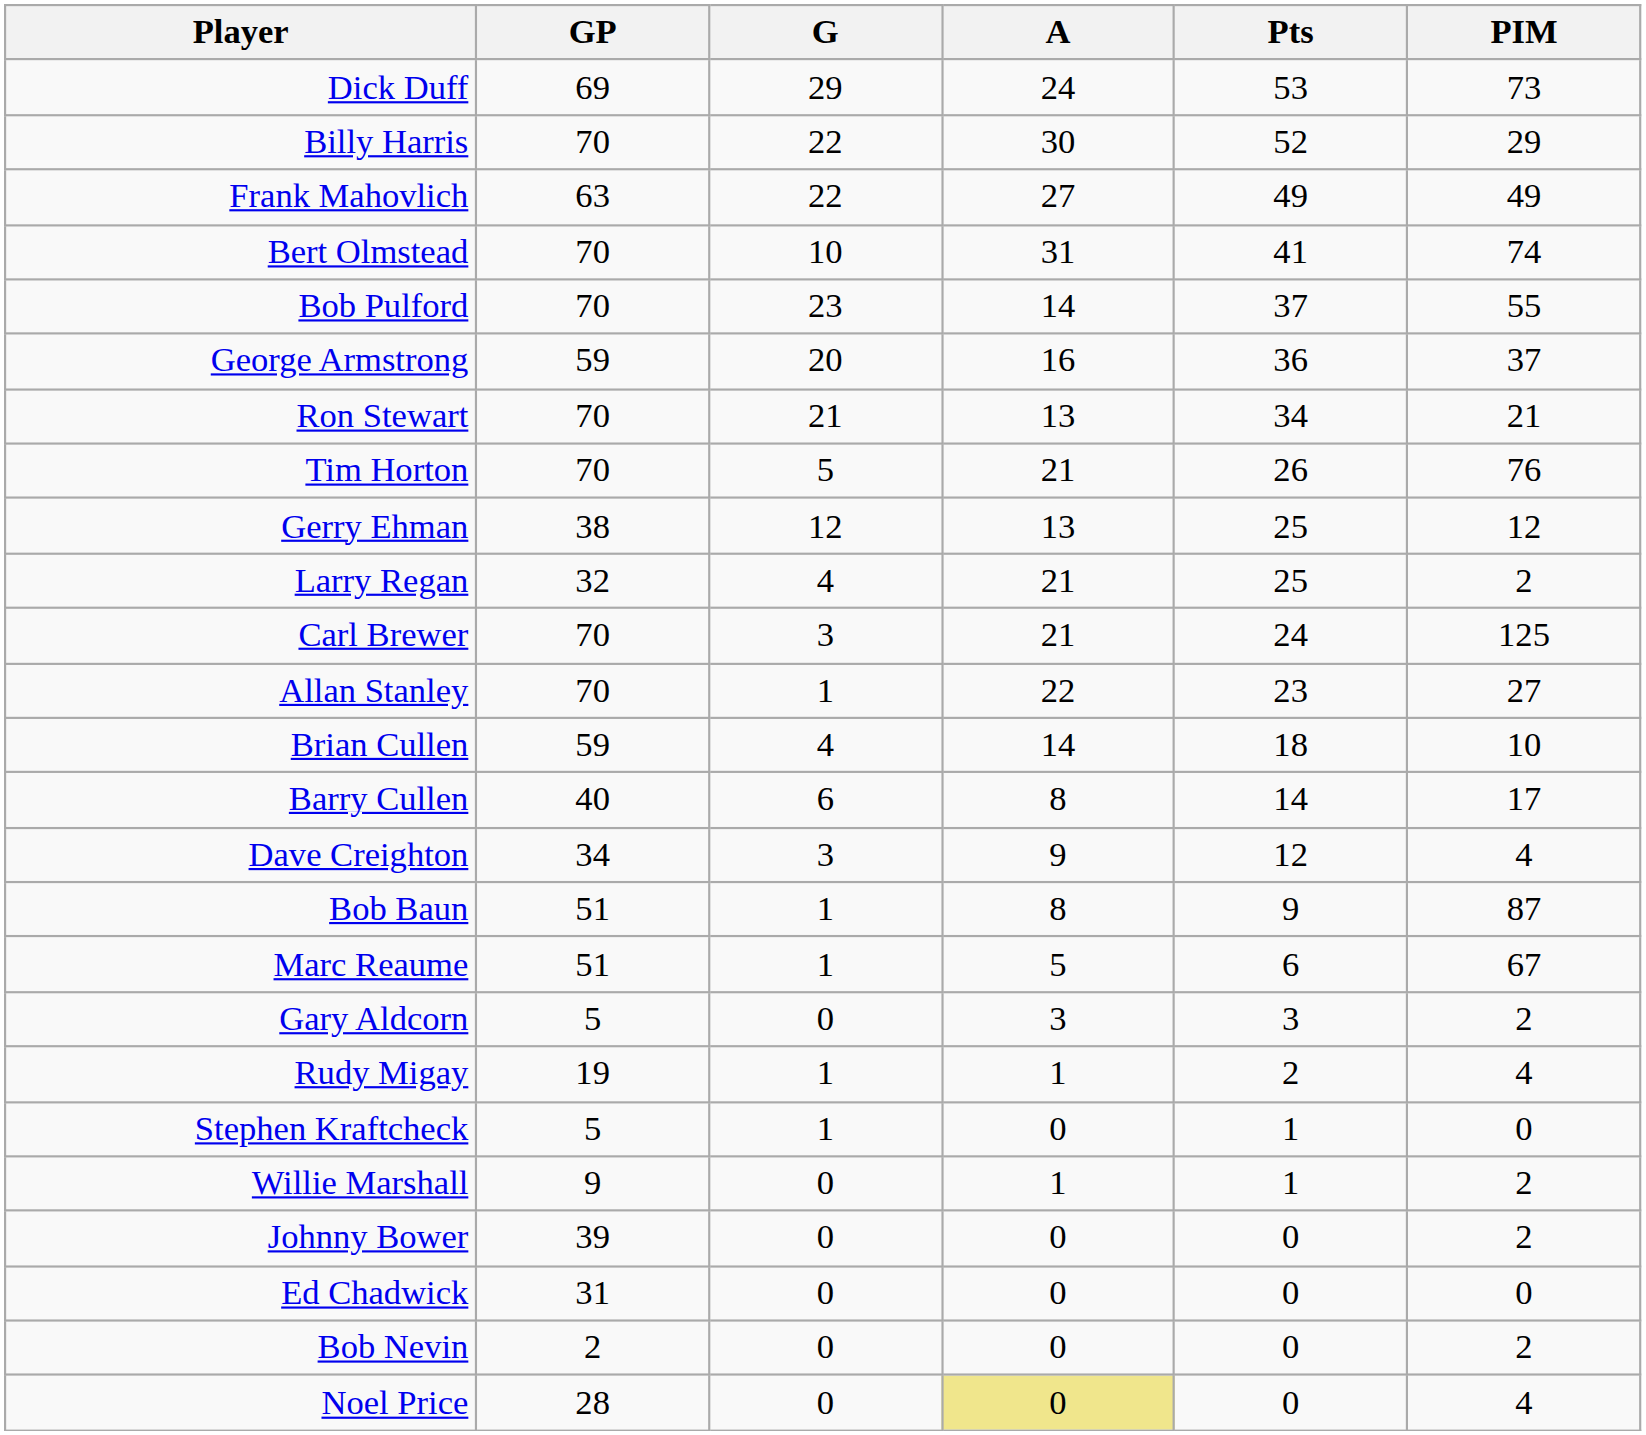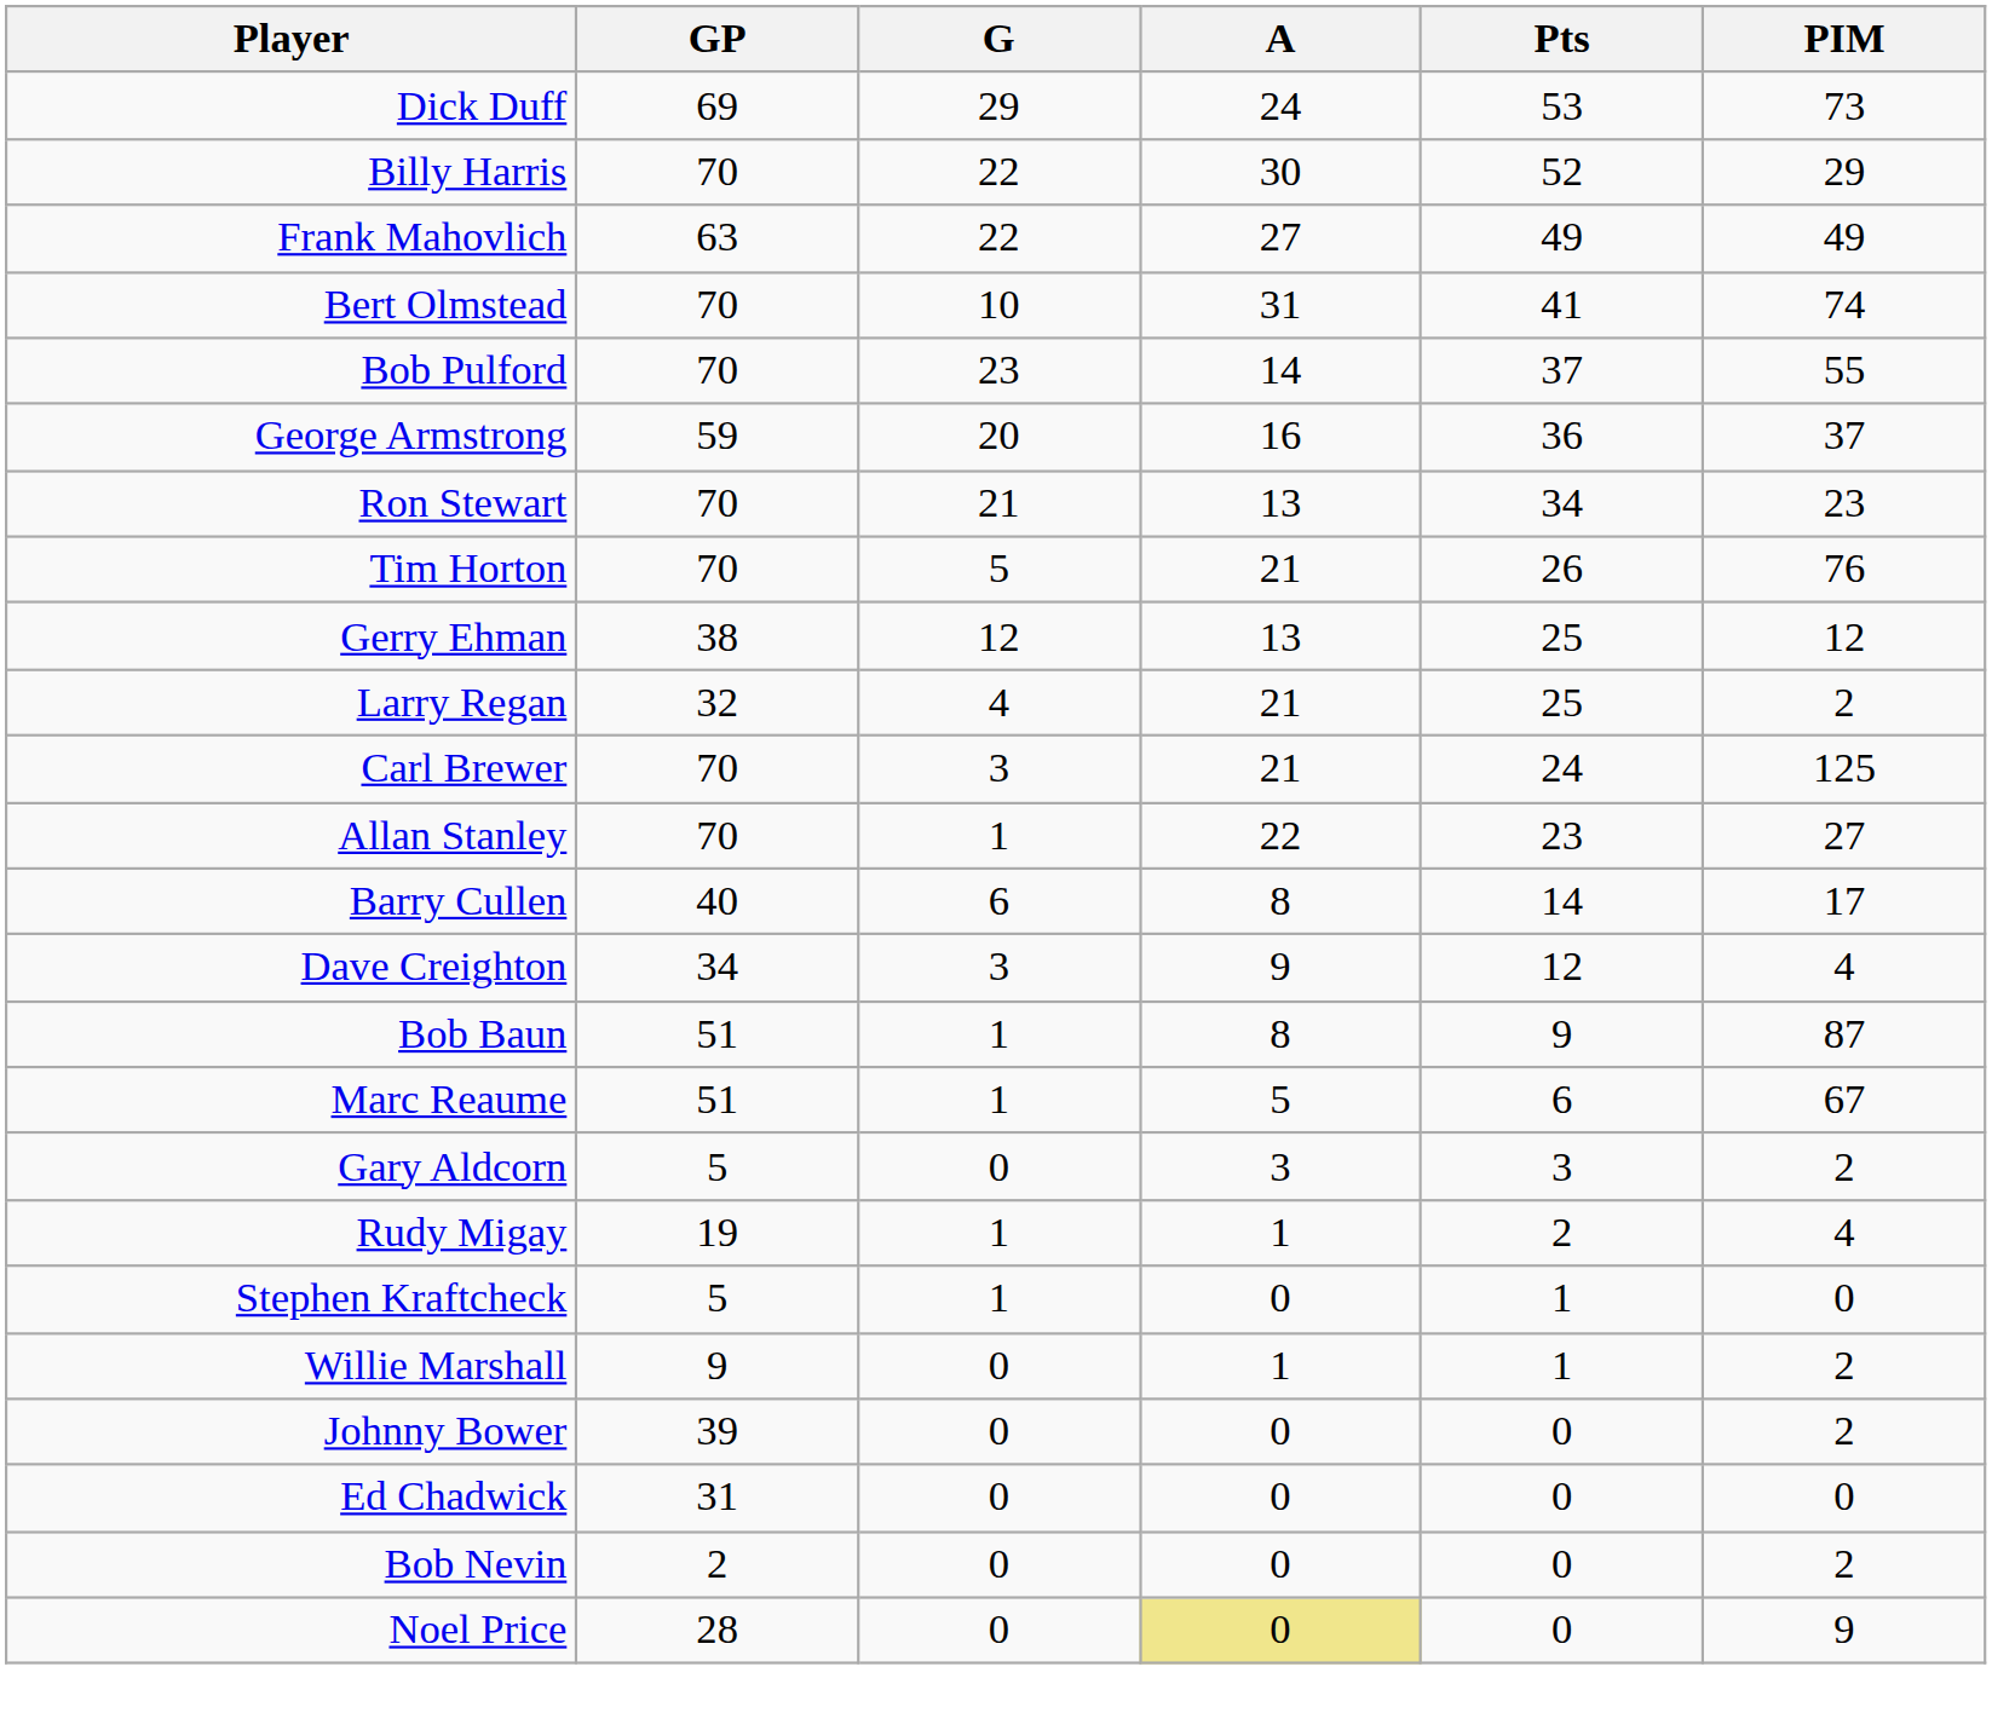 <table class="wikitable sortable" width="60%">
 <tr ALIGN="center">
 <th bgcolor="#DDDDFF" width="10%">Player</th>
 <th bgcolor="#DDDDFF" width="5%">GP</th>
 <th bgcolor="#DDDDFF" width="5%">G</th>
 <th bgcolor="#DDDDFF" width="5%">A</th>
 <th bgcolor="#DDDDFF" width="5%">Pts</th>
 <th bgcolor="#DDDDFF" width="5%">PIM</th>
 </tr>
 <tr align="center">
 <td align="right"><a href='#'>Dick Duff</a></td>
 <td>69</td>
 <td>29</td>
 <td>24</td>
 <td>53</td>
 <td>73</td>
 </tr>
 <tr align="center">
 <td align="right"><a href='#'>Billy Harris</a></td>
 <td>70</td>
 <td>22</td>
 <td>30</td>
 <td>52</td>
 <td>29</td>
 </tr>
 <tr align="center">
 <td align="right"><a href='#'>Frank Mahovlich</a></td>
 <td>63</td>
 <td>22</td>
 <td>27</td>
 <td>49</td>
 <td>49</td>
 </tr>
 <tr align="center">
 <td align="right"><a href='#'>Bert Olmstead</a></td>
 <td>70</td>
 <td>10</td>
 <td>31</td>
 <td>41</td>
 <td>74</td>
 </tr>
 <tr align="center">
 <td align="right"><a href='#'>Bob Pulford</a></td>
 <td>70</td>
 <td>23</td>
 <td>14</td>
 <td>37</td>
 <td>55</td>
 </tr>
 <tr align="center">
 <td align="right"><a href='#'>George Armstrong</a></td>
 <td>59</td>
 <td>20</td>
 <td>16</td>
 <td>36</td>
 <td>37</td>
 </tr>
 <tr align="center">
 <td align="right"><a href='#'>Ron Stewart</a></td>
 <td>70</td>
 <td>21</td>
 <td>13</td>
 <td>34</td>
-<td>21</td>
+<td>23</td>
 </tr>
 <tr align="center">
 <td align="right"><a href='#'>Tim Horton</a></td>
 <td>70</td>
 <td>5</td>
 <td>21</td>
 <td>26</td>
 <td>76</td>
 </tr>
 <tr align="center">
 <td align="right"><a href='#'>Gerry Ehman</a></td>
 <td>38</td>
 <td>12</td>
 <td>13</td>
 <td>25</td>
 <td>12</td>
 </tr>
 <tr align="center">
 <td align="right"><a href='#'>Larry Regan</a></td>
 <td>32</td>
 <td>4</td>
 <td>21</td>
 <td>25</td>
 <td>2</td>
 </tr>
 <tr align="center">
 <td align="right"><a href='#'>Carl Brewer</a></td>
 <td>70</td>
 <td>3</td>
 <td>21</td>
 <td>24</td>
 <td>125</td>
 </tr>
 <tr align="center">
 <td align="right"><a href='#'>Allan Stanley</a></td>
 <td>70</td>
 <td>1</td>
 <td>22</td>
 <td>23</td>
 <td>27</td>
-</tr>
-<tr align="center">
-<td align="right"><a href='#'>Brian Cullen</a></td>
-<td>59</td>
-<td>4</td>
-<td>14</td>
-<td>18</td>
-<td>10</td>
 </tr>
 <tr align="center">
 <td align="right"><a href='#'>Barry Cullen</a></td>
 <td>40</td>
 <td>6</td>
 <td>8</td>
 <td>14</td>
 <td>17</td>
 </tr>
 <tr align="center">
 <td align="right"><a href='#'>Dave Creighton</a></td>
 <td>34</td>
 <td>3</td>
 <td>9</td>
 <td>12</td>
 <td>4</td>
 </tr>
 <tr align="center">
 <td align="right"><a href='#'>Bob Baun</a></td>
 <td>51</td>
 <td>1</td>
 <td>8</td>
 <td>9</td>
 <td>87</td>
 </tr>
 <tr align="center">
 <td align="right"><a href='#'>Marc Reaume</a></td>
 <td>51</td>
 <td>1</td>
 <td>5</td>
 <td>6</td>
 <td>67</td>
 </tr>
 <tr align="center">
 <td align="right"><a href='#'>Gary Aldcorn</a></td>
 <td>5</td>
 <td>0</td>
 <td>3</td>
 <td>3</td>
 <td>2</td>
 </tr>
 <tr align="center">
 <td align="right"><a href='#'>Rudy Migay</a></td>
 <td>19</td>
 <td>1</td>
 <td>1</td>
 <td>2</td>
 <td>4</td>
 </tr>
 <tr align="center">
 <td align="right"><a href='#'>Stephen Kraftcheck</a></td>
 <td>5</td>
 <td>1</td>
 <td>0</td>
 <td>1</td>
 <td>0</td>
 </tr>
 <tr align="center">
 <td align="right"><a href='#'>Willie Marshall</a></td>
 <td>9</td>
 <td>0</td>
 <td>1</td>
 <td>1</td>
 <td>2</td>
 </tr>
 <tr align="center">
 <td align="right"><a href='#'>Johnny Bower</a></td>
 <td>39</td>
 <td>0</td>
 <td>0</td>
 <td>0</td>
 <td>2</td>
 </tr>
 <tr align="center">
 <td align="right"><a href='#'>Ed Chadwick</a></td>
 <td>31</td>
 <td>0</td>
 <td>0</td>
 <td>0</td>
 <td>0</td>
 </tr>
 <tr align="center">
 <td align="right"><a href='#'>Bob Nevin</a></td>
 <td>2</td>
 <td>0</td>
 <td>0</td>
 <td>0</td>
 <td>2</td>
 </tr>
 <tr align="center">
 <td align="right"><a href='#'>Noel Price</a></td>
 <td>28</td>
 <td>0</td>
 <td style="background: khaki;">0</td>
 <td>0</td>
-<td>4</td>
+<td>9</td>
 </tr>
 </table>
